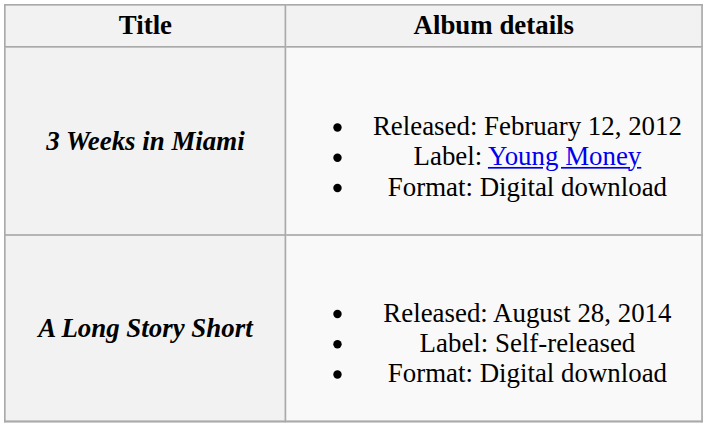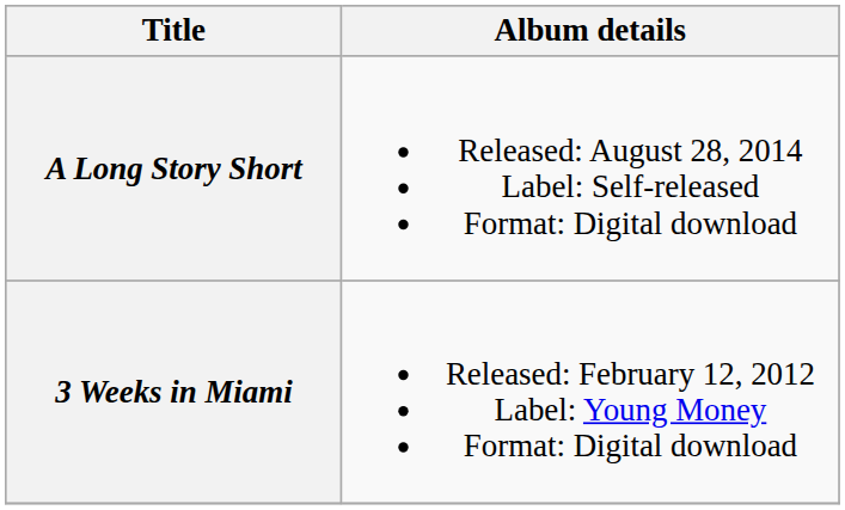 <table class="wikitable plainrowheaders" style="text-align:center;">
 <tr>
 <th scope="col" style="width:10em;">Title</th>
 <th scope="col" style="width:15em;">Album details</th>
 </tr>
 <tr>
+<th scope="row"><em>A Long Story Short</em></th>
+<td><br><ul><li>Released: August 28, 2014</li><li>Label: Self-released</li><li>Format: Digital download</li></ul></td>
+</tr>
+<tr>
 <th scope="row"><em>3 Weeks in Miami</em><br></th>
 <td><br><ul><li>Released: February 12, 2012</li><li>Label: <a href='#'>Young Money</a></li><li>Format: Digital download</li></ul></td>
 </tr>
 <tr>
-<th scope="row"><em>A Long Story Short</em></th>
-<td><br><ul><li>Released: August 28, 2014</li><li>Label: Self-released</li><li>Format: Digital download</li></ul></td>
-</tr>
-<tr>
 </tr>
 </table>
